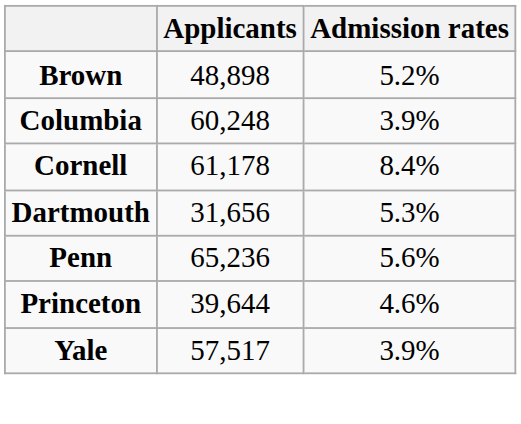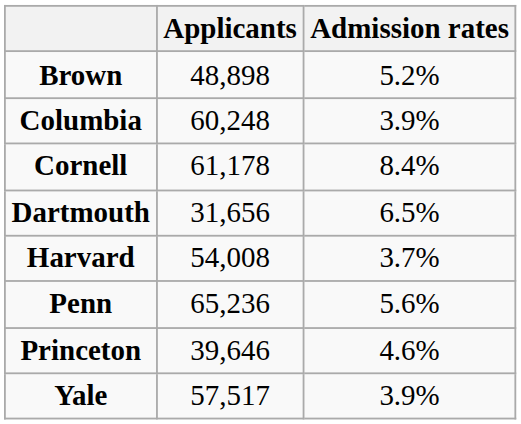 <table class="wikitable sortable" style="text-align:center; float:left; margin-right:2em">
 <tr>
 <th></th>
 <th>Applicants</th>
 <th>Admission rates</th>
 </tr>
 <tr>
 <td><strong>Brown</strong></td>
 <td>48,898</td>
 <td>5.2%</td>
 </tr>
 <tr>
 <td><strong>Columbia</strong></td>
 <td>60,248</td>
 <td>3.9%</td>
 </tr>
 <tr>
 <td><strong>Cornell</strong></td>
 <td>61,178</td>
 <td>8.4%</td>
 </tr>
 <tr>
 <td><strong>Dartmouth</strong></td>
 <td>31,656</td>
-<td>5.3%</td>
+<td>6.5%</td>
+</tr>
+<tr>
+<td><strong>Harvard</strong></td>
+<td>54,008</td>
+<td>3.7%</td>
 </tr>
 <tr>
 <td><strong>Penn</strong></td>
 <td>65,236</td>
 <td>5.6%</td>
 </tr>
 <tr>
 <td><strong>Princeton</strong></td>
-<td>39,644</td>
+<td>39,646</td>
 <td>4.6%</td>
 </tr>
 <tr>
 <td><strong>Yale</strong></td>
 <td>57,517</td>
 <td>3.9%</td>
 </tr>
 </table>
